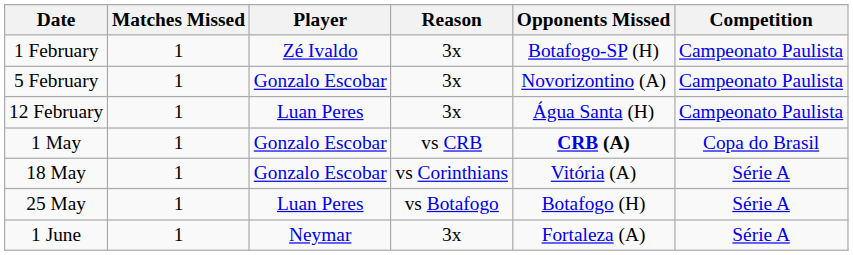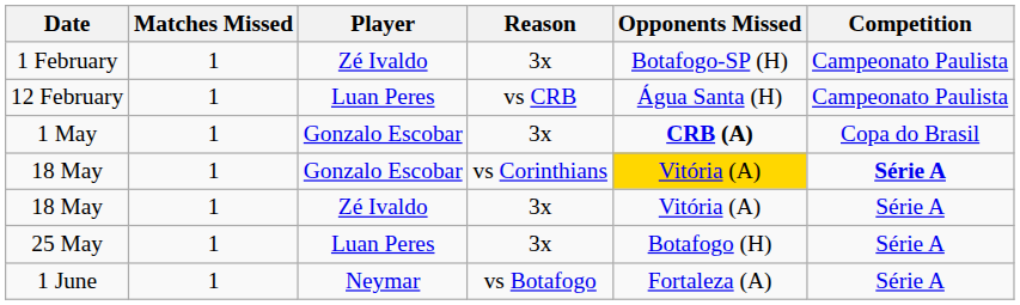 <table class="wikitable" style="text-align: center">
 <tr>
 <th>Date</th>
 <th>Matches Missed</th>
 <th>Player</th>
 <th>Reason</th>
 <th>Opponents Missed</th>
 <th>Competition</th>
 </tr>
 <tr>
 <td>1 February</td>
 <td>1</td>
 <td><a href='#'>Zé Ivaldo</a></td>
 <td>3x </td>
 <td><a href='#'>Botafogo-SP</a> (H)</td>
 <td><a href='#'>Campeonato Paulista</a></td>
 </tr>
 <tr>
-<td>5 February</td>
-<td>1</td>
-<td><a href='#'>Gonzalo Escobar</a></td>
-<td>3x </td>
-<td><a href='#'>Novorizontino</a> (A)</td>
-<td><a href='#'>Campeonato Paulista</a></td>
-</tr>
-<tr>
 <td>12 February</td>
 <td>1</td>
 <td><a href='#'>Luan Peres</a></td>
-<td>3x </td>
+<td> vs <a href='#'>CRB</a></td>
 <td><a href='#'>Água Santa</a> (H)</td>
 <td><a href='#'>Campeonato Paulista</a></td>
 </tr>
 <tr>
 <td>1 May</td>
 <td>1</td>
 <td><a href='#'>Gonzalo Escobar</a></td>
-<td> vs <a href='#'>CRB</a></td>
+<td>3x </td>
 <td><strong><a href='#'>CRB</a> (A)</strong></td>
 <td><a href='#'>Copa do Brasil</a></td>
 </tr>
 <tr>
 <td>18 May</td>
 <td>1</td>
 <td><a href='#'>Gonzalo Escobar</a></td>
 <td> vs <a href='#'>Corinthians</a></td>
+<td style="background: gold;"><a href='#'>Vitória</a> (A)</td>
+<td><strong><a href='#'>Série A</a></strong></td>
+</tr>
+<tr>
+<td>18 May</td>
+<td>1</td>
+<td><a href='#'>Zé Ivaldo</a></td>
+<td>3x </td>
 <td><a href='#'>Vitória</a> (A)</td>
 <td><a href='#'>Série A</a></td>
 </tr>
 <tr>
 <td>25 May</td>
 <td>1</td>
 <td><a href='#'>Luan Peres</a></td>
-<td> vs <a href='#'>Botafogo</a></td>
+<td>3x </td>
 <td><a href='#'>Botafogo</a> (H)</td>
 <td><a href='#'>Série A</a></td>
 </tr>
 <tr>
 <td>1 June</td>
 <td>1</td>
 <td><a href='#'>Neymar</a></td>
-<td>3x </td>
+<td> vs <a href='#'>Botafogo</a></td>
 <td><a href='#'>Fortaleza</a> (A)</td>
 <td><a href='#'>Série A</a></td>
 </tr>
 </table>
